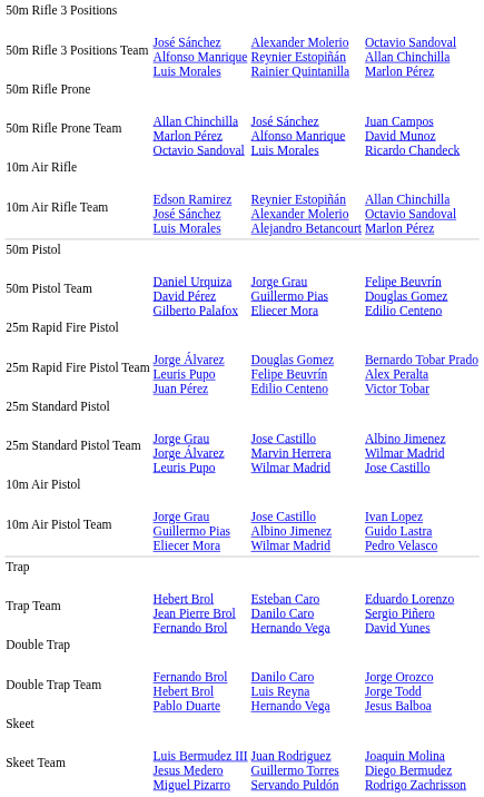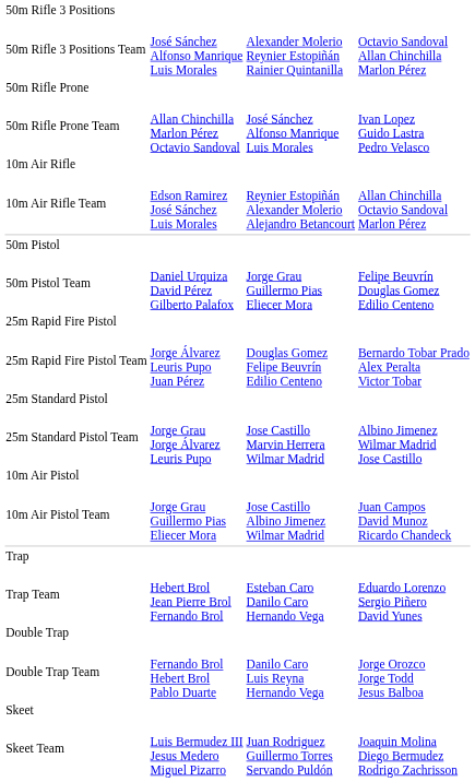 <table>
 <tr>
 <td>50m Rifle 3 Positions</td>
 <td></td>
 <td></td>
 <td></td>
 </tr>
 <tr>
 <td>50m Rifle 3 Positions Team</td>
 <td><br><a href='#'>José Sánchez</a><br><a href='#'>Alfonso Manrique</a><br><a href='#'>Luis Morales</a></td>
 <td><br><a href='#'>Alexander Molerio</a><br><a href='#'>Reynier Estopiñán</a><br><a href='#'>Rainier Quintanilla</a></td>
 <td><br><a href='#'>Octavio Sandoval</a><br><a href='#'>Allan Chinchilla</a><br><a href='#'>Marlon Pérez</a></td>
 </tr>
 <tr>
 <td>50m Rifle Prone</td>
 <td></td>
 <td></td>
 <td></td>
 </tr>
 <tr>
 <td>50m Rifle Prone Team</td>
 <td><br><a href='#'>Allan Chinchilla</a><br><a href='#'>Marlon Pérez</a><br><a href='#'>Octavio Sandoval</a></td>
 <td><br><a href='#'>José Sánchez</a><br><a href='#'>Alfonso Manrique</a><br><a href='#'>Luis Morales</a></td>
-<td><br><a href='#'>Juan Campos</a><br><a href='#'>David Munoz</a><br><a href='#'>Ricardo Chandeck</a></td>
+<td><br><a href='#'>Ivan Lopez</a><br><a href='#'>Guido Lastra</a><br><a href='#'>Pedro Velasco</a></td>
 </tr>
 <tr>
 <td>10m Air Rifle</td>
 <td></td>
 <td></td>
 <td></td>
 </tr>
 <tr>
 <td>10m Air Rifle Team</td>
 <td><br><a href='#'>Edson Ramirez</a><br><a href='#'>José Sánchez</a><br><a href='#'>Luis Morales</a></td>
 <td><br><a href='#'>Reynier Estopiñán</a><br><a href='#'>Alexander Molerio</a><br><a href='#'>Alejandro Betancourt</a></td>
 <td><br><a href='#'>Allan Chinchilla</a><br><a href='#'>Octavio Sandoval</a><br><a href='#'>Marlon Pérez</a></td>
 </tr>
 <tr bgcolor=#DDDDDD>
 <td colspan=7></td>
 </tr>
 <tr>
 <td>50m Pistol</td>
 <td></td>
 <td></td>
 <td></td>
 </tr>
 <tr>
 <td>50m Pistol Team</td>
 <td><br><a href='#'>Daniel Urquiza</a><br><a href='#'>David Pérez</a><br><a href='#'>Gilberto Palafox</a></td>
 <td><br><a href='#'>Jorge Grau</a><br><a href='#'>Guillermo Pias</a><br><a href='#'>Eliecer Mora</a></td>
 <td><br><a href='#'>Felipe Beuvrín</a><br><a href='#'>Douglas Gomez</a><br><a href='#'>Edilio Centeno</a></td>
 </tr>
 <tr>
 <td>25m Rapid Fire Pistol</td>
 <td></td>
 <td></td>
 <td></td>
 </tr>
 <tr>
 <td>25m Rapid Fire Pistol Team</td>
 <td><br><a href='#'>Jorge Álvarez</a><br><a href='#'>Leuris Pupo</a><br><a href='#'>Juan Pérez</a></td>
 <td><br><a href='#'>Douglas Gomez</a><br><a href='#'>Felipe Beuvrín</a><br><a href='#'>Edilio Centeno</a></td>
 <td><br><a href='#'>Bernardo Tobar Prado</a><br><a href='#'>Alex Peralta</a><br><a href='#'>Victor Tobar</a></td>
 </tr>
 <tr>
 <td>25m Standard Pistol</td>
 <td></td>
 <td></td>
 <td></td>
 </tr>
 <tr>
 <td>25m Standard Pistol Team</td>
 <td><br><a href='#'>Jorge Grau</a><br><a href='#'>Jorge Álvarez</a><br><a href='#'>Leuris Pupo</a></td>
 <td><br><a href='#'>Jose Castillo</a><br><a href='#'>Marvin Herrera</a><br><a href='#'>Wilmar Madrid</a></td>
 <td><br><a href='#'>Albino Jimenez</a><br><a href='#'>Wilmar Madrid</a><br><a href='#'>Jose Castillo</a></td>
 </tr>
 <tr>
 <td>10m Air Pistol</td>
 <td></td>
 <td></td>
 <td></td>
 </tr>
 <tr>
 <td>10m Air Pistol Team</td>
 <td><br><a href='#'>Jorge Grau</a><br><a href='#'>Guillermo Pias</a><br><a href='#'>Eliecer Mora</a></td>
 <td><br><a href='#'>Jose Castillo</a><br><a href='#'>Albino Jimenez</a><br><a href='#'>Wilmar Madrid</a></td>
-<td><br><a href='#'>Ivan Lopez</a><br><a href='#'>Guido Lastra</a><br><a href='#'>Pedro Velasco</a></td>
+<td><br><a href='#'>Juan Campos</a><br><a href='#'>David Munoz</a><br><a href='#'>Ricardo Chandeck</a></td>
 </tr>
 <tr bgcolor=#DDDDDD>
 <td colspan=7></td>
 </tr>
 <tr>
 <td>Trap</td>
 <td></td>
 <td></td>
 <td></td>
 </tr>
 <tr>
 <td>Trap Team</td>
 <td><br><a href='#'>Hebert Brol</a><br><a href='#'>Jean Pierre Brol</a><br><a href='#'>Fernando Brol</a></td>
 <td><br><a href='#'>Esteban Caro</a><br><a href='#'>Danilo Caro</a><br><a href='#'>Hernando Vega</a></td>
 <td><br><a href='#'>Eduardo Lorenzo</a><br><a href='#'>Sergio Piñero</a><br><a href='#'>David Yunes</a></td>
 </tr>
 <tr>
 <td>Double Trap</td>
 <td></td>
 <td></td>
 <td></td>
 </tr>
 <tr>
 <td>Double Trap Team</td>
 <td><br><a href='#'>Fernando Brol</a><br><a href='#'>Hebert Brol</a><br><a href='#'>Pablo Duarte</a></td>
 <td><br><a href='#'>Danilo Caro</a><br><a href='#'>Luis Reyna</a><br><a href='#'>Hernando Vega</a></td>
 <td><br><a href='#'>Jorge Orozco</a><br><a href='#'>Jorge Todd</a><br><a href='#'>Jesus Balboa</a></td>
 </tr>
 <tr>
 <td>Skeet</td>
 <td></td>
 <td></td>
 <td></td>
 </tr>
 <tr>
 <td>Skeet Team</td>
 <td><br><a href='#'>Luis Bermudez III</a><br><a href='#'>Jesus Medero</a><br><a href='#'>Miguel Pizarro</a></td>
 <td><br><a href='#'>Juan Rodriguez</a><br><a href='#'>Guillermo Torres</a><br><a href='#'>Servando Puldón</a></td>
 <td><br><a href='#'>Joaquin Molina</a><br><a href='#'>Diego Bermudez</a><br><a href='#'>Rodrigo Zachrisson</a></td>
 </tr>
 </table>
